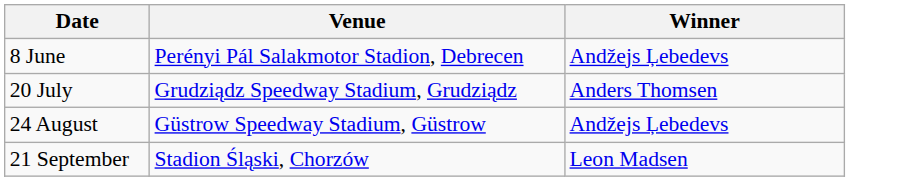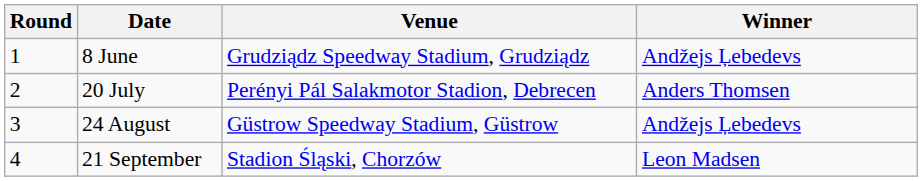 <table class="wikitable" style="font-size: 100%">
 <tr>
+<th width=30>Round</th>
 <th width=100>Date</th>
 <th width=300>Venue</th>
 <th width=200>Winner</th>
 </tr>
 <tr>
+<td>1</td>
 <td>8 June</td>
-<td> <a href='#'>Perényi Pál Salakmotor Stadion</a>, <a href='#'>Debrecen</a></td>
+<td> <a href='#'>Grudziądz Speedway Stadium</a>, <a href='#'>Grudziądz</a></td>
 <td> <a href='#'>Andžejs Ļebedevs</a></td>
 </tr>
 <tr>
+<td>2</td>
 <td>20 July</td>
-<td> <a href='#'>Grudziądz Speedway Stadium</a>, <a href='#'>Grudziądz</a></td>
+<td> <a href='#'>Perényi Pál Salakmotor Stadion</a>, <a href='#'>Debrecen</a></td>
 <td> <a href='#'>Anders Thomsen</a></td>
 </tr>
 <tr>
+<td>3</td>
 <td>24 August</td>
 <td> <a href='#'>Güstrow Speedway Stadium</a>, <a href='#'>Güstrow</a></td>
 <td> <a href='#'>Andžejs Ļebedevs</a></td>
 </tr>
 <tr>
+<td>4</td>
 <td>21 September</td>
 <td> <a href='#'>Stadion Śląski</a>, <a href='#'>Chorzów</a></td>
 <td> <a href='#'>Leon Madsen</a></td>
 </tr>
 </table>
